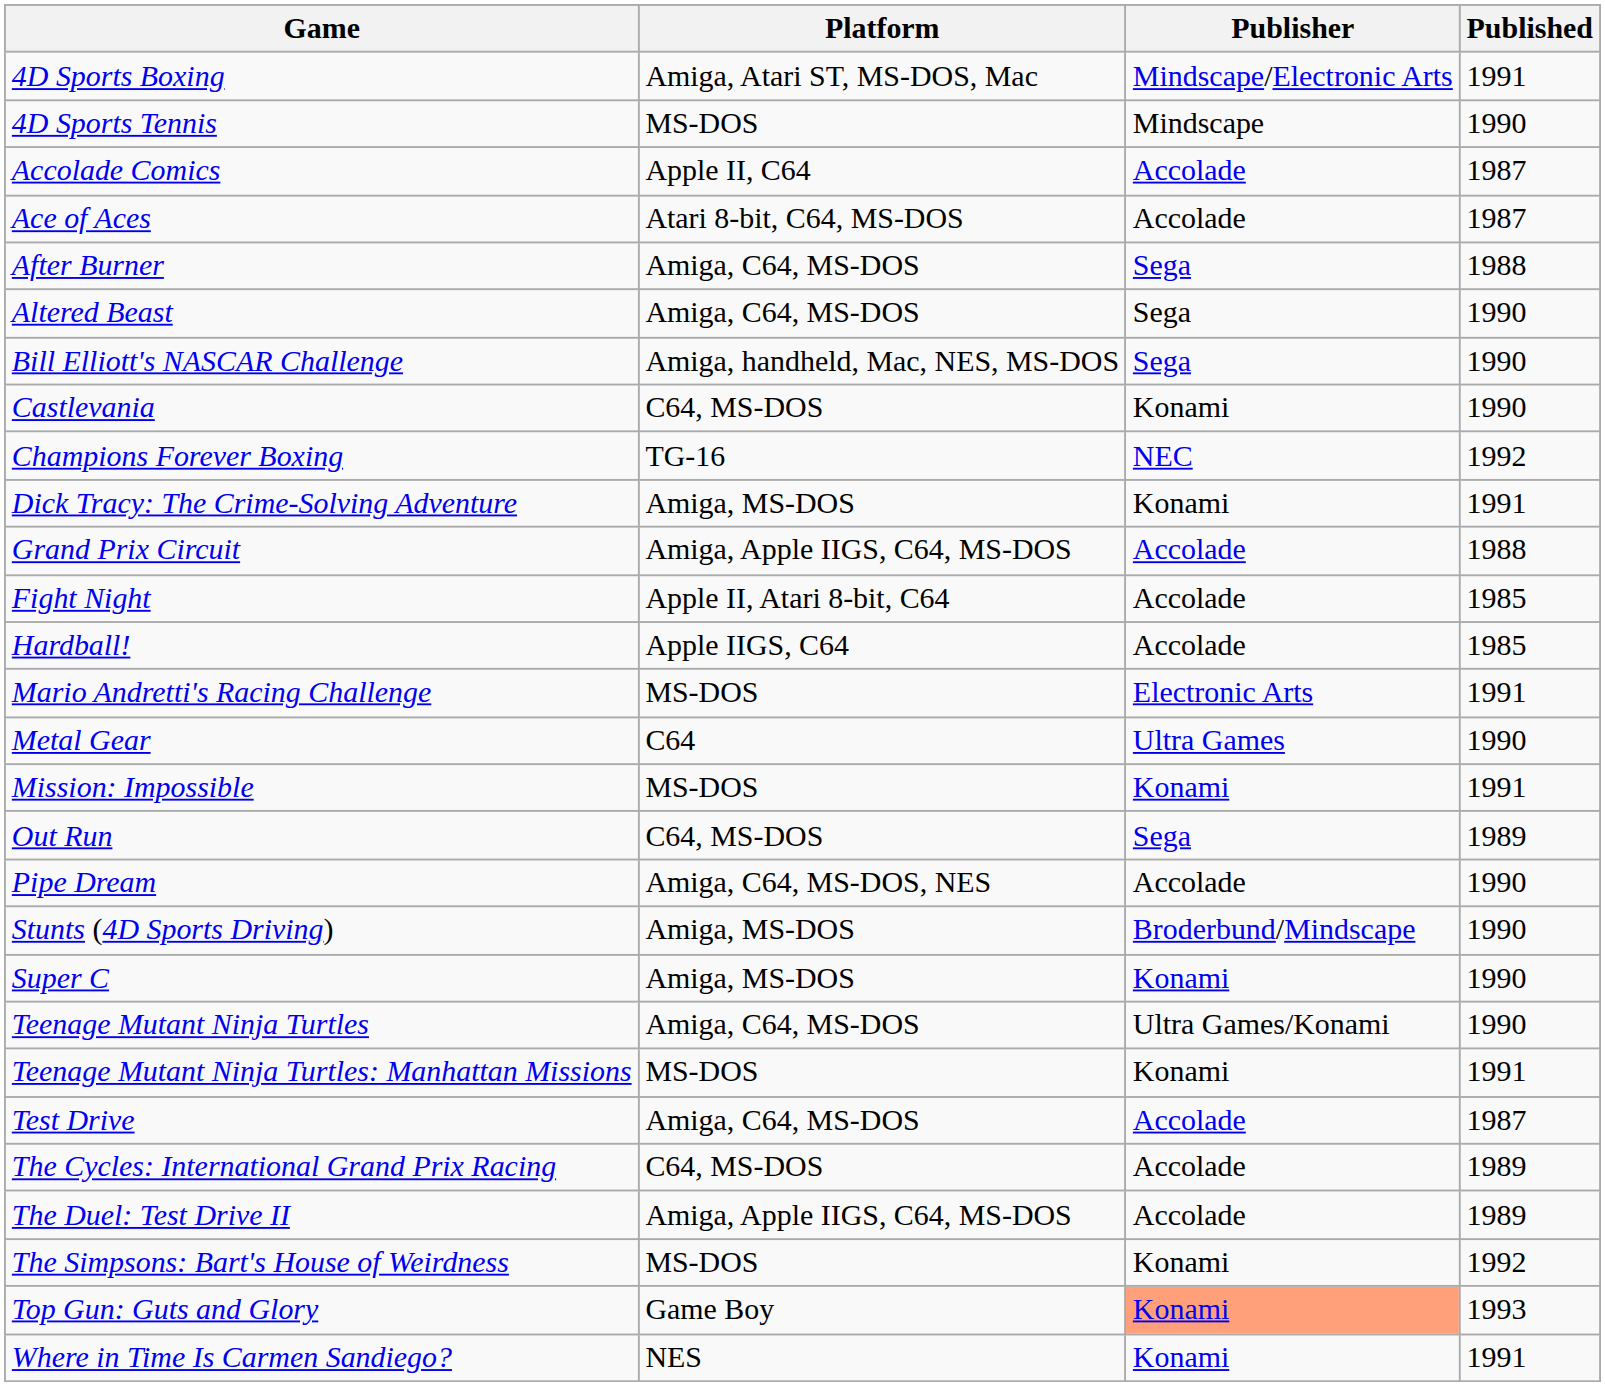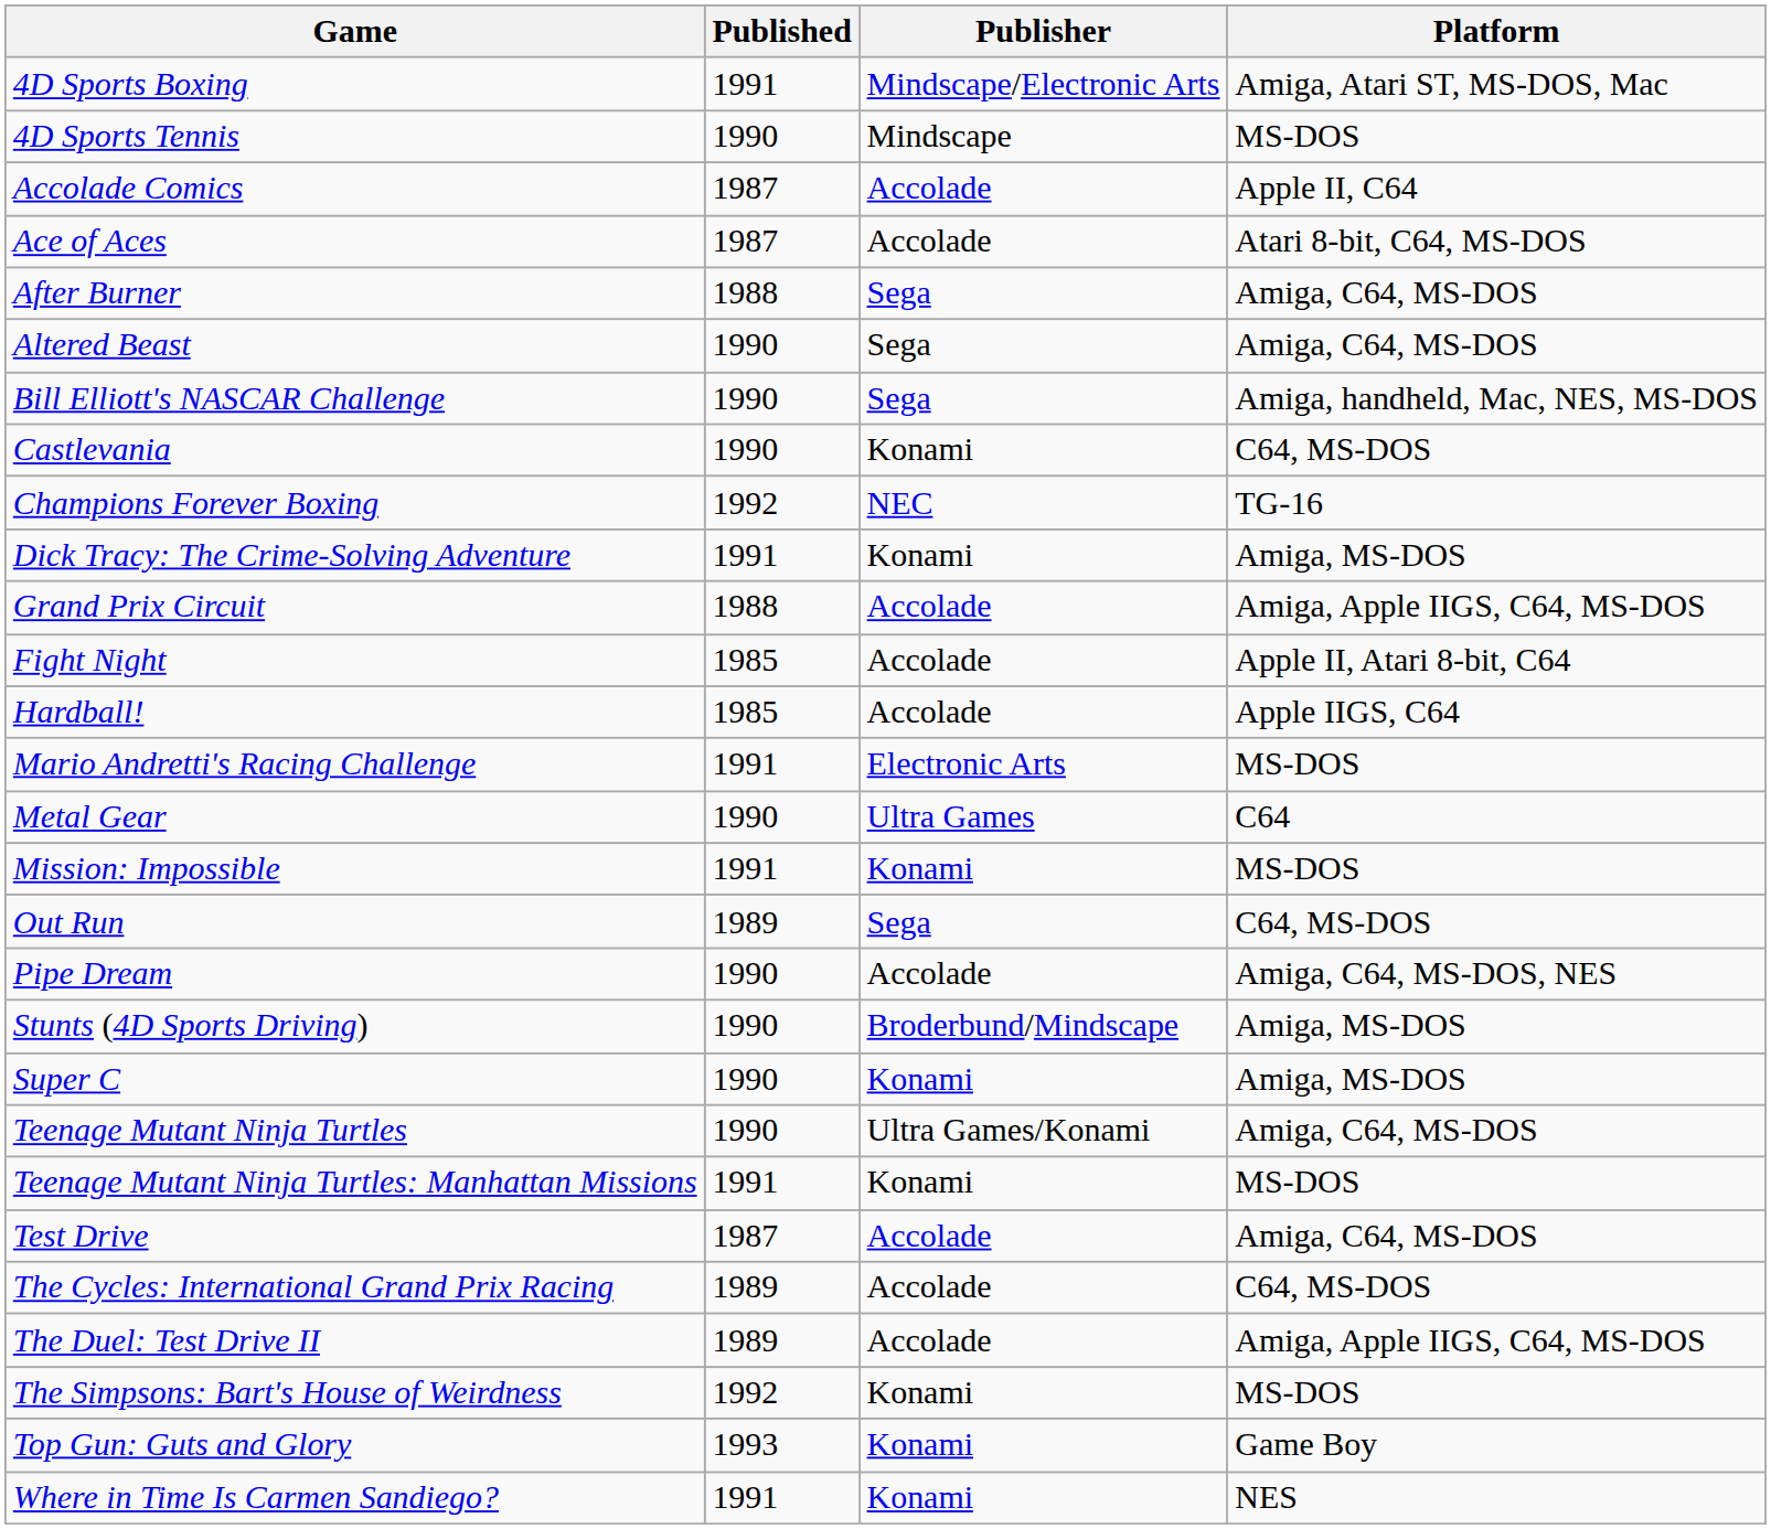 <table class="wikitable sortable">
 <tr>
 <th>Game</th>
+<th>Published</th>
+<th>Publisher</th>
 <th>Platform</th>
-<th>Publisher</th>
-<th>Published</th>
 </tr>
 <tr>
 <td><em><a href='#'>4D Sports Boxing</a></em></td>
+<td>1991</td>
+<td><a href='#'>Mindscape</a>/<a href='#'>Electronic Arts</a></td>
 <td>Amiga, Atari ST, MS-DOS, Mac</td>
-<td><a href='#'>Mindscape</a>/<a href='#'>Electronic Arts</a></td>
-<td>1991</td>
 </tr>
 <tr>
 <td><em><a href='#'>4D Sports Tennis</a></em></td>
+<td>1990</td>
+<td>Mindscape</td>
 <td>MS-DOS</td>
-<td>Mindscape</td>
-<td>1990</td>
 </tr>
 <tr>
 <td><em><a href='#'>Accolade Comics</a></em></td>
+<td>1987</td>
+<td><a href='#'>Accolade</a></td>
 <td>Apple II, C64</td>
-<td><a href='#'>Accolade</a></td>
-<td>1987</td>
 </tr>
 <tr>
 <td><em><a href='#'>Ace of Aces</a></em></td>
+<td>1987</td>
+<td>Accolade</td>
 <td>Atari 8-bit, C64, MS-DOS</td>
-<td>Accolade</td>
-<td>1987</td>
 </tr>
 <tr>
 <td><em><a href='#'>After Burner</a></em></td>
+<td>1988</td>
+<td><a href='#'>Sega</a></td>
 <td>Amiga, C64, MS-DOS</td>
-<td><a href='#'>Sega</a></td>
-<td>1988</td>
 </tr>
 <tr>
 <td><em><a href='#'>Altered Beast</a></em></td>
+<td>1990</td>
+<td>Sega</td>
 <td>Amiga, C64, MS-DOS</td>
-<td>Sega</td>
-<td>1990</td>
 </tr>
 <tr>
 <td><em><a href='#'>Bill Elliott's NASCAR Challenge</a></em></td>
+<td>1990</td>
+<td><a href='#'>Sega</a></td>
 <td>Amiga, handheld, Mac, NES, MS-DOS</td>
-<td><a href='#'>Sega</a></td>
-<td>1990</td>
 </tr>
 <tr>
 <td><em><a href='#'>Castlevania</a></em></td>
+<td>1990</td>
+<td>Konami</td>
 <td>C64, MS-DOS</td>
-<td>Konami</td>
-<td>1990</td>
 </tr>
 <tr>
 <td><em><a href='#'>Champions Forever Boxing</a></em></td>
+<td>1992</td>
+<td><a href='#'>NEC</a></td>
 <td>TG-16</td>
-<td><a href='#'>NEC</a></td>
-<td>1992</td>
 </tr>
 <tr>
 <td><em><a href='#'>Dick Tracy: The Crime-Solving Adventure</a></em></td>
+<td>1991</td>
+<td>Konami</td>
 <td>Amiga, MS-DOS</td>
-<td>Konami</td>
-<td>1991</td>
 </tr>
 <tr>
 <td><em><a href='#'>Grand Prix Circuit</a></em></td>
+<td>1988</td>
+<td><a href='#'>Accolade</a></td>
 <td>Amiga, Apple IIGS, C64, MS-DOS</td>
-<td><a href='#'>Accolade</a></td>
-<td>1988</td>
 </tr>
 <tr>
 <td><em><a href='#'>Fight Night</a></em></td>
+<td>1985</td>
+<td>Accolade</td>
 <td>Apple II, Atari 8-bit, C64</td>
-<td>Accolade</td>
-<td>1985</td>
 </tr>
 <tr>
 <td><em><a href='#'>Hardball!</a></em></td>
+<td>1985</td>
+<td>Accolade</td>
 <td>Apple IIGS, C64</td>
-<td>Accolade</td>
-<td>1985</td>
 </tr>
 <tr>
 <td><em><a href='#'>Mario Andretti's Racing Challenge</a></em></td>
+<td>1991</td>
+<td><a href='#'>Electronic Arts</a></td>
 <td>MS-DOS</td>
-<td><a href='#'>Electronic Arts</a></td>
-<td>1991</td>
 </tr>
 <tr>
 <td><em><a href='#'>Metal Gear</a></em></td>
+<td>1990</td>
+<td><a href='#'>Ultra Games</a></td>
 <td>C64</td>
-<td><a href='#'>Ultra Games</a></td>
-<td>1990</td>
 </tr>
 <tr>
 <td><em><a href='#'>Mission: Impossible</a></em></td>
+<td>1991</td>
+<td><a href='#'>Konami</a></td>
 <td>MS-DOS</td>
-<td><a href='#'>Konami</a></td>
-<td>1991</td>
 </tr>
 <tr>
 <td><em><a href='#'>Out Run</a></em></td>
+<td>1989</td>
+<td><a href='#'>Sega</a></td>
 <td>C64, MS-DOS</td>
-<td><a href='#'>Sega</a></td>
-<td>1989</td>
 </tr>
 <tr>
 <td><em><a href='#'>Pipe Dream</a></em></td>
+<td>1990</td>
+<td>Accolade</td>
 <td>Amiga, C64, MS-DOS, NES</td>
-<td>Accolade</td>
-<td>1990</td>
 </tr>
 <tr>
 <td><em><a href='#'>Stunts</a></em> (<em><a href='#'>4D Sports Driving</a></em>)</td>
+<td>1990</td>
+<td><a href='#'>Broderbund</a>/<a href='#'>Mindscape</a></td>
 <td>Amiga, MS-DOS</td>
-<td><a href='#'>Broderbund</a>/<a href='#'>Mindscape</a></td>
-<td>1990</td>
 </tr>
 <tr>
 <td><em><a href='#'>Super C</a></em></td>
+<td>1990</td>
+<td><a href='#'>Konami</a></td>
 <td>Amiga, MS-DOS</td>
-<td><a href='#'>Konami</a></td>
-<td>1990</td>
 </tr>
 <tr>
 <td><em><a href='#'>Teenage Mutant Ninja Turtles</a></em></td>
+<td>1990</td>
+<td>Ultra Games/Konami</td>
 <td>Amiga, C64, MS-DOS</td>
-<td>Ultra Games/Konami</td>
-<td>1990</td>
 </tr>
 <tr>
 <td><em><a href='#'>Teenage Mutant Ninja Turtles: Manhattan Missions</a></em></td>
+<td>1991</td>
+<td>Konami</td>
 <td>MS-DOS</td>
-<td>Konami</td>
-<td>1991</td>
 </tr>
 <tr>
 <td><em><a href='#'>Test Drive</a></em></td>
+<td>1987</td>
+<td><a href='#'>Accolade</a></td>
 <td>Amiga, C64, MS-DOS</td>
-<td><a href='#'>Accolade</a></td>
-<td>1987</td>
 </tr>
 <tr>
 <td><em><a href='#'>The Cycles: International Grand Prix Racing</a></em></td>
+<td>1989</td>
+<td>Accolade</td>
 <td>C64, MS-DOS</td>
-<td>Accolade</td>
-<td>1989</td>
 </tr>
 <tr>
 <td><em><a href='#'>The Duel: Test Drive II</a></em></td>
+<td>1989</td>
+<td>Accolade</td>
 <td>Amiga, Apple IIGS, C64, MS-DOS</td>
-<td>Accolade</td>
-<td>1989</td>
 </tr>
 <tr>
 <td><em><a href='#'>The Simpsons: Bart's House of Weirdness</a></em></td>
+<td>1992</td>
+<td>Konami</td>
 <td>MS-DOS</td>
-<td>Konami</td>
-<td>1992</td>
 </tr>
 <tr>
 <td><em><a href='#'>Top Gun: Guts and Glory</a></em></td>
+<td>1993</td>
+<td><a href='#'>Konami</a></td>
 <td>Game Boy</td>
-<td style="background: lightsalmon;"><a href='#'>Konami</a></td>
-<td>1993</td>
 </tr>
 <tr>
 <td><em><a href='#'>Where in Time Is Carmen Sandiego?</a></em></td>
+<td>1991</td>
+<td><a href='#'>Konami</a></td>
 <td>NES</td>
-<td><a href='#'>Konami</a></td>
-<td>1991</td>
 </tr>
 </table>
